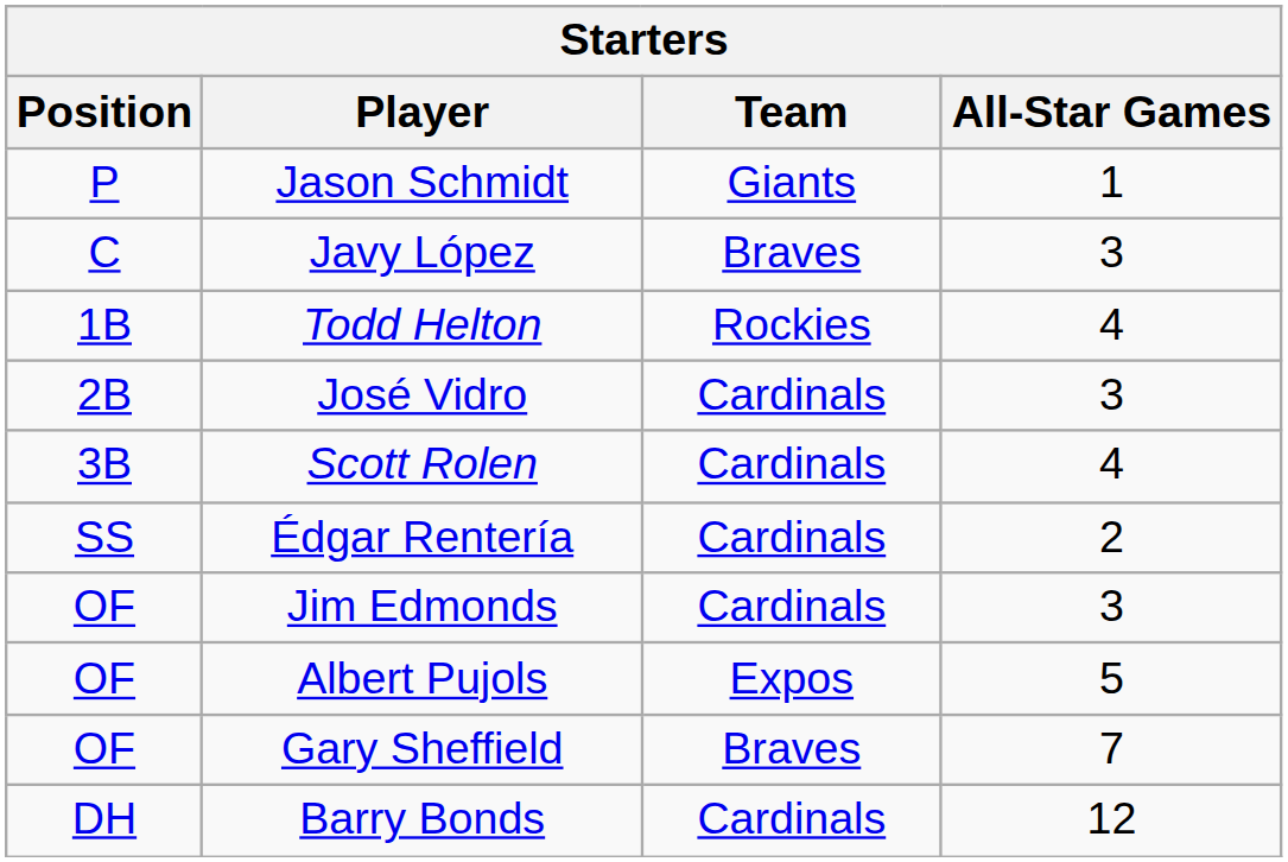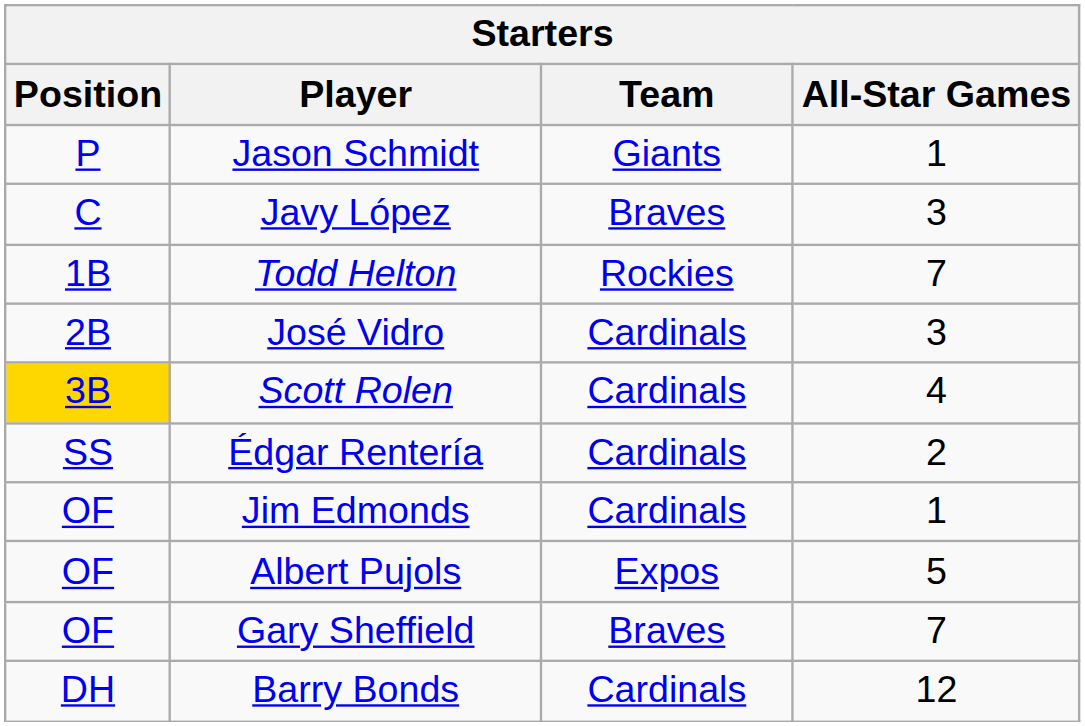 <table class="wikitable" style="font-size: 100%; text-align:right;">
 <tr>
 <th colspan="4">Starters</th>
 </tr>
 <tr>
 <th>Position</th>
 <th width="150">Player</th>
 <th width="100">Team</th>
 <th>All-Star Games</th>
 </tr>
 <tr>
 <td align="center"><a href='#'>P</a></td>
 <td align="center"><a href='#'>Jason Schmidt</a></td>
 <td align="center"><a href='#'>Giants</a></td>
 <td align="center">1</td>
 </tr>
 <tr>
 <td align="center"><a href='#'>C</a></td>
 <td align="center"><a href='#'>Javy López</a></td>
 <td align="center"><a href='#'>Braves</a></td>
 <td align="center">3</td>
 </tr>
 <tr>
 <td align="center"><a href='#'>1B</a></td>
 <td align="center"><em><a href='#'>Todd Helton</a></em></td>
 <td align="center"><a href='#'>Rockies</a></td>
-<td align="center">4</td>
+<td align="center">7</td>
 </tr>
 <tr>
 <td align="center"><a href='#'>2B</a></td>
 <td align="center"><a href='#'>José Vidro</a></td>
 <td align="center"><a href='#'>Cardinals</a></td>
 <td align="center">3</td>
 </tr>
 <tr>
-<td align="center"><a href='#'>3B</a></td>
+<td align="center" style="background: gold;"><a href='#'>3B</a></td>
 <td align="center"><em><a href='#'>Scott Rolen</a></em></td>
 <td align="center"><a href='#'>Cardinals</a></td>
 <td align="center">4</td>
 </tr>
 <tr>
 <td align="center"><a href='#'>SS</a></td>
 <td align="center"><a href='#'>Édgar Rentería</a></td>
 <td align="center"><a href='#'>Cardinals</a></td>
 <td align="center">2</td>
 </tr>
 <tr>
 <td align="center"><a href='#'>OF</a></td>
 <td align="center"><a href='#'>Jim Edmonds</a></td>
 <td align="center"><a href='#'>Cardinals</a></td>
-<td align="center">3</td>
+<td align="center">1</td>
 </tr>
 <tr>
 <td align="center"><a href='#'>OF</a></td>
 <td align="center"><a href='#'>Albert Pujols</a></td>
 <td align="center"><a href='#'>Expos</a></td>
 <td align="center">5</td>
 </tr>
 <tr>
 <td align="center"><a href='#'>OF</a></td>
 <td align="center"><a href='#'>Gary Sheffield</a></td>
 <td align="center"><a href='#'>Braves</a></td>
 <td align="center">7</td>
 </tr>
 <tr>
 <td align="center"><a href='#'>DH</a></td>
 <td align="center"><a href='#'>Barry Bonds</a></td>
 <td align="center"><a href='#'>Cardinals</a></td>
 <td align="center">12</td>
 </tr>
 <tr>
 </tr>
 </table>
